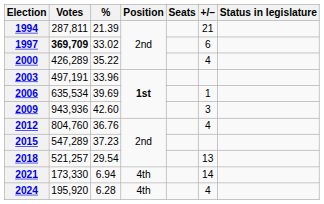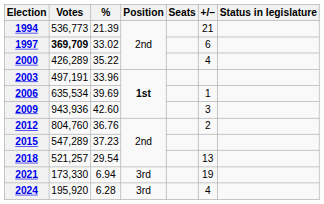 <table class=wikitable style=text-align:center>
 <tr>
 <th><strong>Election</strong></th>
 <th scope="col"><strong>Votes</strong></th>
 <th scope="col"><strong>%</strong></th>
 <th><strong>Position</strong></th>
 <th scope="col">Seats</th>
 <th><strong>+/–</strong></th>
 <th><strong>Status in legislature</strong></th>
 </tr>
 <tr>
 <th><a href='#'>1994</a></th>
-<td>287,811</td>
+<td>536,773</td>
 <td>21.39</td>
 <td rowspan="3"> 2nd</td>
 <td></td>
 <td> 21</td>
 <td></td>
 </tr>
 <tr>
 <th><a href='#'>1997</a></th>
 <td><strong>369,709</strong></td>
 <td>33.02</td>
 <td></td>
 <td> 6</td>
 <td></td>
 </tr>
 <tr>
 <th><a href='#'>2000</a></th>
 <td>426,289</td>
 <td>35.22</td>
 <td></td>
 <td> 4</td>
 <td></td>
 </tr>
 <tr>
 <th><a href='#'>2003</a></th>
 <td>497,191</td>
 <td>33.96</td>
 <td rowspan="3"> <strong>1st</strong></td>
 <td></td>
 <td></td>
 <td></td>
 </tr>
 <tr>
 <th><a href='#'>2006</a></th>
 <td>635,534</td>
 <td>39.69</td>
 <td></td>
 <td> 1</td>
 <td></td>
 </tr>
 <tr>
 <th><a href='#'>2009</a></th>
 <td>943,936</td>
 <td>42.60</td>
 <td></td>
 <td> 3</td>
 <td></td>
 </tr>
 <tr>
 <th><a href='#'>2012</a></th>
 <td>804,760</td>
 <td>36.76</td>
 <td rowspan="3"> 2nd</td>
 <td></td>
-<td> 4</td>
+<td> 2</td>
 <td></td>
 </tr>
 <tr>
 <th><a href='#'>2015</a></th>
 <td>547,289</td>
 <td>37.23</td>
 <td></td>
 <td></td>
 <td></td>
 </tr>
 <tr>
 <th><a href='#'>2018</a></th>
 <td>521,257</td>
 <td>29.54</td>
 <td></td>
 <td> 13</td>
 <td></td>
 </tr>
 <tr>
 <th><a href='#'>2021</a></th>
 <td>173,330</td>
 <td>6.94</td>
-<td> 4th</td>
+<td> 3rd</td>
 <td></td>
-<td> 14</td>
+<td> 19</td>
 <td></td>
 </tr>
 <tr>
 <th><a href='#'>2024</a></th>
 <td>195,920</td>
 <td>6.28</td>
-<td> 4th</td>
+<td> 3rd</td>
 <td></td>
 <td> 4</td>
 <td></td>
 </tr>
 </table>
